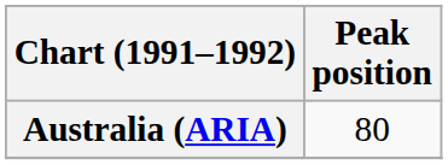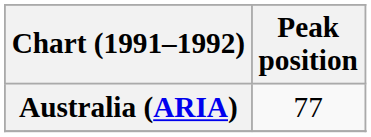 <table class="wikitable sortable plainrowheaders">
 <tr>
 <th>Chart (1991–1992)</th>
 <th>Peak<br>position</th>
 </tr>
 <tr>
 <th scope="row">Australia (<a href='#'>ARIA</a>)</th>
-<td align="center">80</td>
+<td align="center">77</td>
 </tr>
 <tr>
 </tr>
 <tr>
 </tr>
 <tr>
 </tr>
 <tr>
 </tr>
 </table>
